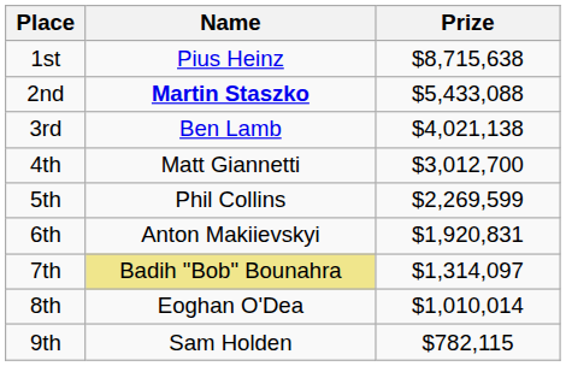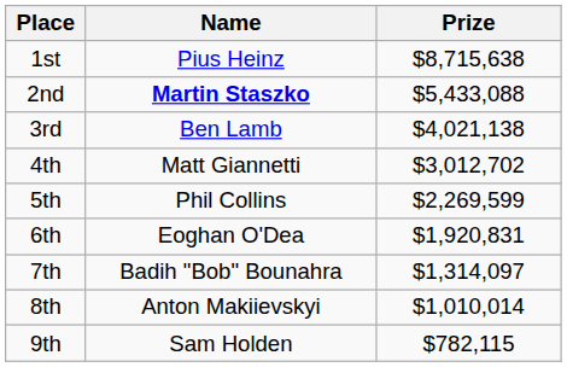 <table class="wikitable">
 <tr>
 <th width="50">Place</th>
 <th width="200">Name</th>
 <th width="125">Prize</th>
 </tr>
 <tr>
 <td align = "center">1st</td>
 <td align = "center"><a href='#'>Pius Heinz</a></td>
 <td align = "center">$8,715,638</td>
 </tr>
 <tr>
 <td align = "center">2nd</td>
 <td align = "center"><strong><a href='#'>Martin Staszko</a></strong></td>
 <td align = "center">$5,433,088</td>
 </tr>
 <tr>
 <td align = "center">3rd</td>
 <td align = "center"><a href='#'>Ben Lamb</a></td>
 <td align = "center">$4,021,138</td>
 </tr>
 <tr>
 <td align = "center">4th</td>
 <td align = "center">Matt Giannetti</td>
-<td align = "center">$3,012,700</td>
+<td align = "center">$3,012,702</td>
 </tr>
 <tr>
 <td align = "center">5th</td>
 <td align = "center">Phil Collins</td>
 <td align = "center">$2,269,599</td>
 </tr>
 <tr>
 <td align = "center">6th</td>
-<td align = "center">Anton Makiievskyi</td>
+<td align = "center">Eoghan O'Dea</td>
 <td align = "center">$1,920,831</td>
 </tr>
 <tr>
 <td align = "center">7th</td>
-<td align = "center" style="background: khaki;">Badih "Bob" Bounahra</td>
+<td align = "center">Badih "Bob" Bounahra</td>
 <td align = "center">$1,314,097</td>
 </tr>
 <tr>
 <td align = "center">8th</td>
-<td align = "center">Eoghan O'Dea</td>
+<td align = "center">Anton Makiievskyi</td>
 <td align = "center">$1,010,014</td>
 </tr>
 <tr>
 <td align = "center">9th</td>
 <td align = "center">Sam Holden</td>
 <td align = "center">$782,115</td>
 </tr>
 </table>
